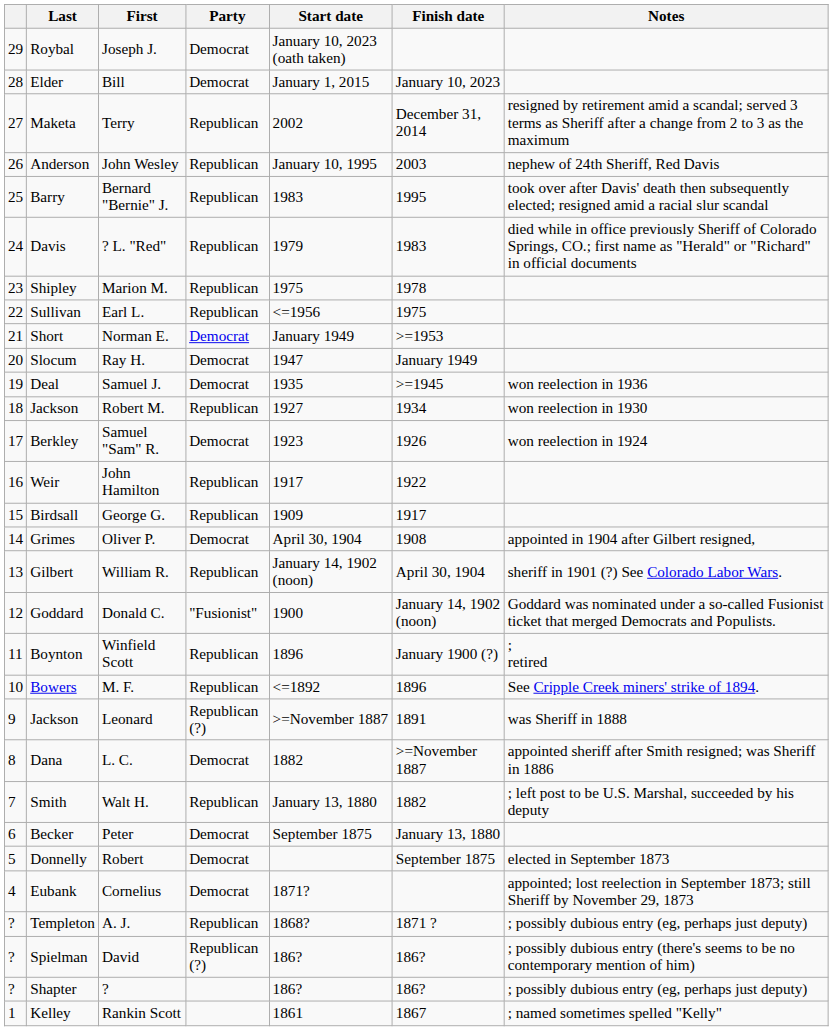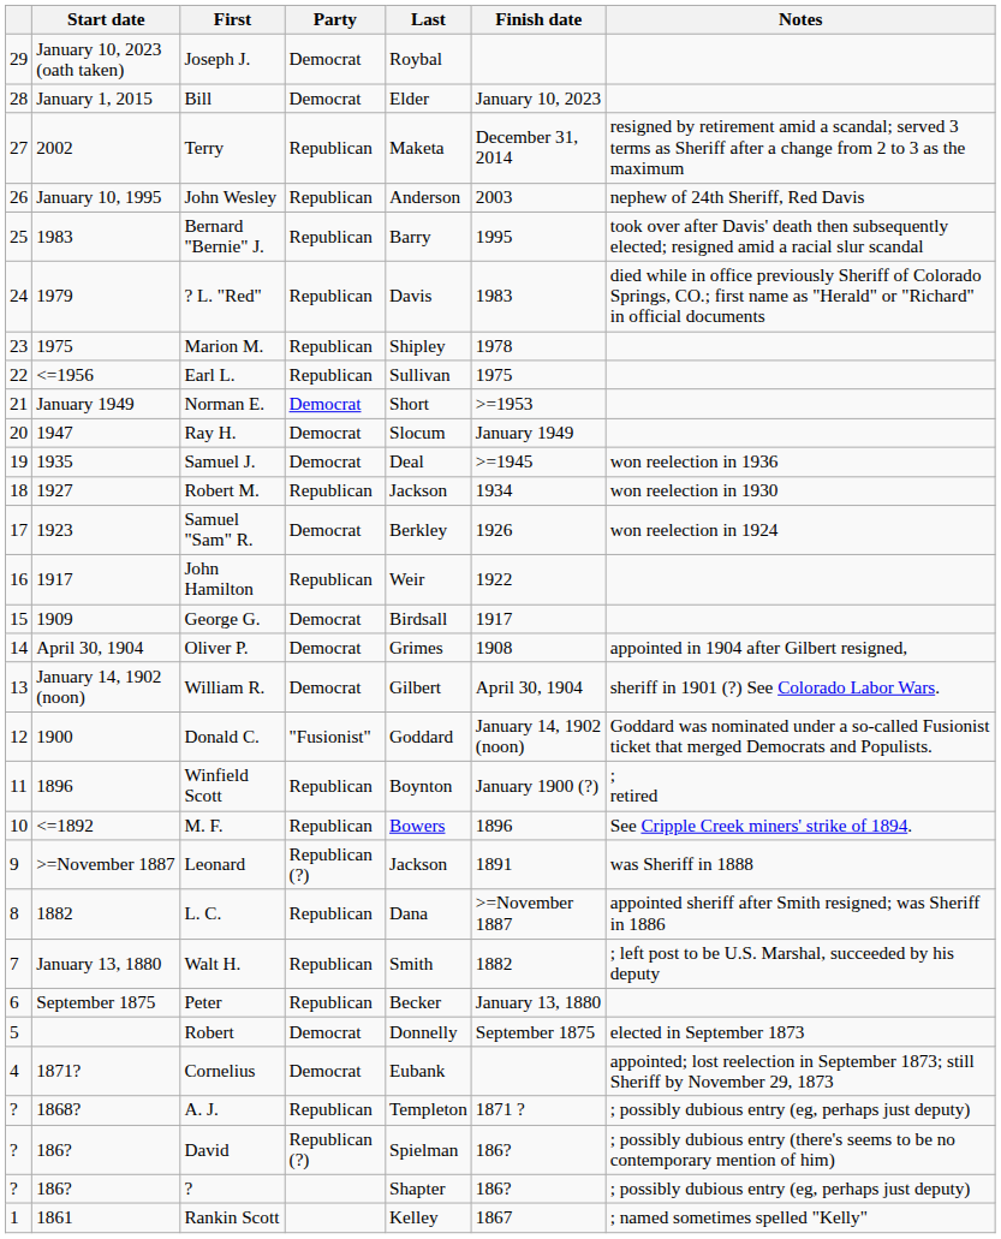 <table class="wikitable sortable plainrowheaders">
 <tr>
 <th scope="col"></th>
-<th scope="col">Last</th>
+<th scope="col">Start date</th>
 <th scope="col">First</th>
 <th scope="col">Party</th>
-<th scope="col">Start date</th>
+<th scope="col">Last</th>
 <th scope="col">Finish date</th>
 <th scope="col" class="unsortable">Notes</th>
 </tr>
 <tr>
 <td>29</td>
-<td>Roybal</td>
+<td>January 10, 2023 (oath taken)</td>
 <td>Joseph J.</td>
 <td>Democrat</td>
-<td>January 10, 2023 (oath taken)</td>
+<td>Roybal</td>
 <td></td>
 <td></td>
 </tr>
 <tr>
 <td>28</td>
-<td>Elder</td>
+<td>January 1, 2015</td>
 <td>Bill</td>
 <td>Democrat</td>
-<td>January 1, 2015</td>
+<td>Elder</td>
 <td>January 10, 2023</td>
 <td></td>
 </tr>
 <tr>
 <td>27</td>
-<td>Maketa</td>
+<td>2002</td>
 <td>Terry</td>
 <td>Republican</td>
-<td>2002</td>
+<td>Maketa</td>
 <td>December 31, 2014</td>
 <td>resigned by retirement amid a scandal; served 3 terms as Sheriff after a change from 2 to 3 as the maximum</td>
 </tr>
 <tr>
 <td>26</td>
-<td>Anderson</td>
+<td>January 10, 1995</td>
 <td>John Wesley</td>
 <td>Republican</td>
-<td>January 10, 1995</td>
+<td>Anderson</td>
 <td>2003</td>
 <td>nephew of 24th Sheriff, Red Davis</td>
 </tr>
 <tr>
 <td>25</td>
-<td>Barry</td>
+<td>1983</td>
 <td>Bernard "Bernie" J.</td>
 <td>Republican</td>
-<td>1983</td>
+<td>Barry</td>
 <td>1995</td>
 <td>took over after Davis' death then subsequently elected; resigned amid a racial slur scandal</td>
 </tr>
 <tr>
 <td>24</td>
-<td>Davis</td>
+<td>1979</td>
 <td>? L. "Red"</td>
 <td>Republican</td>
-<td>1979</td>
+<td>Davis</td>
 <td>1983</td>
 <td>died while in office previously Sheriff of Colorado Springs, CO.; first name as "Herald" or "Richard" in official documents</td>
 </tr>
 <tr>
 <td>23</td>
-<td>Shipley</td>
+<td>1975</td>
 <td>Marion M.</td>
 <td>Republican</td>
-<td>1975</td>
+<td>Shipley</td>
 <td>1978</td>
 <td></td>
 </tr>
 <tr>
 <td>22</td>
-<td>Sullivan</td>
+<td><=1956</td>
 <td>Earl L.</td>
 <td>Republican</td>
-<td><=1956</td>
+<td>Sullivan</td>
 <td>1975</td>
 <td></td>
 </tr>
 <tr>
 <td>21</td>
-<td>Short</td>
+<td>January 1949</td>
 <td>Norman E.</td>
 <td><a href='#'>Democrat</a></td>
-<td>January 1949</td>
+<td>Short</td>
 <td>>=1953</td>
 <td></td>
 </tr>
 <tr>
 <td>20</td>
-<td>Slocum</td>
+<td>1947</td>
 <td>Ray H.</td>
 <td>Democrat</td>
-<td>1947</td>
+<td>Slocum</td>
 <td>January 1949</td>
 <td></td>
 </tr>
 <tr>
 <td>19</td>
-<td>Deal</td>
+<td>1935</td>
 <td>Samuel J.</td>
 <td>Democrat</td>
-<td>1935</td>
+<td>Deal</td>
 <td>>=1945</td>
 <td>won reelection in 1936</td>
 </tr>
 <tr>
 <td>18</td>
-<td>Jackson</td>
+<td>1927</td>
 <td>Robert M.</td>
 <td>Republican</td>
-<td>1927</td>
+<td>Jackson</td>
 <td>1934</td>
 <td>won reelection in 1930</td>
 </tr>
 <tr>
 <td>17</td>
-<td>Berkley</td>
+<td>1923</td>
 <td>Samuel "Sam" R.</td>
 <td>Democrat</td>
-<td>1923</td>
+<td>Berkley</td>
 <td>1926</td>
 <td>won reelection in 1924</td>
 </tr>
 <tr>
 <td>16</td>
-<td>Weir</td>
+<td>1917</td>
 <td>John Hamilton</td>
 <td>Republican</td>
-<td>1917</td>
+<td>Weir</td>
 <td>1922</td>
 <td></td>
 </tr>
 <tr>
 <td>15</td>
+<td>1909</td>
+<td>George G.</td>
+<td>Democrat</td>
 <td>Birdsall</td>
-<td>George G.</td>
-<td>Republican</td>
-<td>1909</td>
 <td>1917</td>
 <td></td>
 </tr>
 <tr>
 <td>14</td>
-<td>Grimes</td>
+<td>April 30, 1904</td>
 <td>Oliver P.</td>
 <td>Democrat</td>
-<td>April 30, 1904</td>
+<td>Grimes</td>
 <td>1908</td>
 <td>appointed in 1904 after Gilbert resigned,</td>
 </tr>
 <tr>
 <td>13</td>
+<td>January 14, 1902 (noon)</td>
+<td>William R.</td>
+<td>Democrat</td>
 <td>Gilbert</td>
-<td>William R.</td>
-<td>Republican</td>
-<td>January 14, 1902 (noon)</td>
 <td>April 30, 1904</td>
 <td>sheriff in 1901 (?) See <a href='#'>Colorado Labor Wars</a>.</td>
 </tr>
 <tr>
 <td>12</td>
-<td>Goddard</td>
+<td>1900</td>
 <td>Donald C.</td>
 <td>"Fusionist"</td>
-<td>1900</td>
+<td>Goddard</td>
 <td>January 14, 1902 (noon)</td>
 <td>Goddard was nominated under a so-called Fusionist ticket that merged Democrats and Populists.</td>
 </tr>
 <tr>
 <td>11</td>
-<td>Boynton</td>
+<td>1896</td>
 <td>Winfield Scott</td>
 <td>Republican</td>
-<td>1896</td>
+<td>Boynton</td>
 <td>January 1900 (?)</td>
 <td>;<br>retired</td>
 </tr>
 <tr>
 <td>10</td>
-<td><a href='#'>Bowers</a></td>
+<td><=1892</td>
 <td>M. F.</td>
 <td>Republican</td>
-<td><=1892</td>
+<td><a href='#'>Bowers</a></td>
 <td>1896</td>
 <td> See <a href='#'>Cripple Creek miners' strike of 1894</a>.</td>
 </tr>
 <tr>
 <td>9</td>
-<td>Jackson</td>
+<td>>=November 1887</td>
 <td>Leonard</td>
 <td>Republican (?)</td>
-<td>>=November 1887</td>
+<td>Jackson</td>
 <td>1891</td>
 <td>was Sheriff in 1888</td>
 </tr>
 <tr>
 <td>8</td>
+<td> 1882</td>
+<td>L. C.</td>
+<td>Republican</td>
 <td>Dana</td>
-<td>L. C.</td>
-<td>Democrat</td>
-<td> 1882</td>
 <td>>=November 1887</td>
 <td>appointed sheriff after Smith resigned; was Sheriff in 1886</td>
 </tr>
 <tr>
 <td>7</td>
-<td>Smith</td>
+<td>January 13, 1880</td>
 <td>Walt H.</td>
 <td>Republican</td>
-<td>January 13, 1880</td>
+<td>Smith</td>
 <td> 1882</td>
 <td>; left post to be U.S. Marshal, succeeded by his deputy</td>
 </tr>
 <tr>
 <td>6</td>
+<td>September 1875</td>
+<td>Peter</td>
+<td>Republican</td>
 <td>Becker</td>
-<td>Peter</td>
-<td>Democrat</td>
-<td>September 1875</td>
 <td>January 13, 1880</td>
 <td></td>
 </tr>
 <tr>
 <td>5</td>
-<td>Donnelly</td>
+<td></td>
 <td>Robert</td>
 <td>Democrat</td>
-<td></td>
+<td>Donnelly</td>
 <td>September 1875</td>
 <td>elected in September 1873</td>
 </tr>
 <tr>
 <td>4</td>
-<td>Eubank</td>
+<td>1871?</td>
 <td>Cornelius</td>
 <td>Democrat</td>
-<td>1871?</td>
+<td>Eubank</td>
 <td></td>
 <td>appointed; lost reelection in September 1873; still Sheriff by November 29, 1873</td>
 </tr>
 <tr>
 <td>?</td>
-<td>Templeton</td>
+<td>1868?</td>
 <td>A. J.</td>
 <td>Republican</td>
-<td>1868?</td>
+<td>Templeton</td>
 <td>1871 ?</td>
 <td>; possibly dubious entry (eg, perhaps just deputy)</td>
 </tr>
 <tr>
 <td>?</td>
-<td>Spielman</td>
+<td>186?</td>
 <td>David</td>
 <td>Republican (?)</td>
-<td>186?</td>
+<td>Spielman</td>
 <td>186?</td>
 <td>; possibly dubious entry (there's seems to be no contemporary mention of him)</td>
 </tr>
 <tr>
 <td>?</td>
-<td>Shapter</td>
+<td>186?</td>
 <td>?</td>
 <td></td>
-<td>186?</td>
+<td>Shapter</td>
 <td>186?</td>
 <td>; possibly dubious entry (eg, perhaps just deputy)</td>
 </tr>
 <tr>
 <td>1</td>
-<td>Kelley</td>
+<td>1861</td>
 <td>Rankin Scott</td>
 <td></td>
-<td>1861</td>
+<td>Kelley</td>
 <td>1867</td>
 <td>; named sometimes spelled "Kelly"</td>
 </tr>
 </table>
